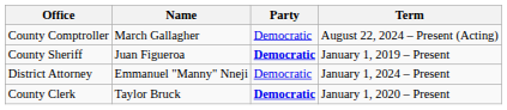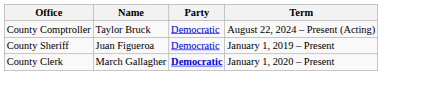 <table class="wikitable">
 <tr>
 <th>Office</th>
 <th>Name</th>
 <th>Party</th>
 <th>Term</th>
 </tr>
 <tr>
 <td>County Comptroller</td>
-<td>March Gallagher</td>
+<td>Taylor Bruck</td>
 <td><a href='#'>Democratic</a></td>
 <td>August 22, 2024 – Present (Acting)</td>
 </tr>
 <tr>
 <td>County Sheriff</td>
 <td>Juan Figueroa</td>
-<td><strong><a href='#'>Democratic</a></strong></td>
+<td><a href='#'>Democratic</a></td>
 <td>January 1, 2019 – Present</td>
 </tr>
 <tr>
-<td>District Attorney</td>
-<td>Emmanuel "Manny" Nneji</td>
-<td><a href='#'>Democratic</a></td>
-<td>January 1, 2024 – Present</td>
-</tr>
-<tr>
 <td>County Clerk</td>
-<td>Taylor Bruck</td>
+<td>March Gallagher</td>
 <td><strong><a href='#'>Democratic</a></strong></td>
 <td>January 1, 2020 – Present</td>
 </tr>
 </table>
